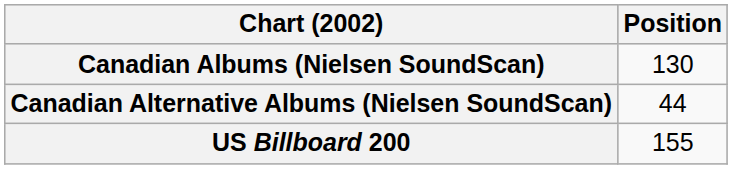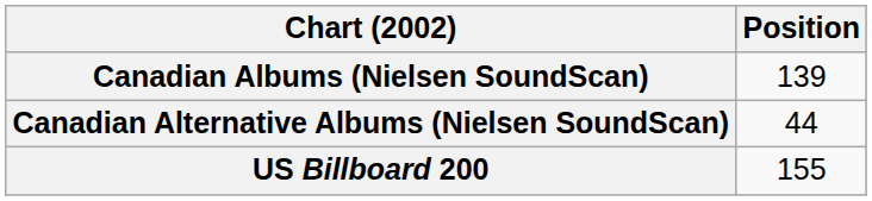 <table class="wikitable plainrowheaders" style="text-align:center">
 <tr>
 <th scope="col">Chart (2002)</th>
 <th scope="col">Position</th>
 </tr>
 <tr>
 <th scope="row">Canadian Albums (Nielsen SoundScan)</th>
-<td>130</td>
+<td>139</td>
 </tr>
 <tr>
 <th scope="row">Canadian Alternative Albums (Nielsen SoundScan)</th>
 <td>44</td>
 </tr>
 <tr>
 <th scope="row">US <em>Billboard</em> 200</th>
 <td>155</td>
 </tr>
 </table>
